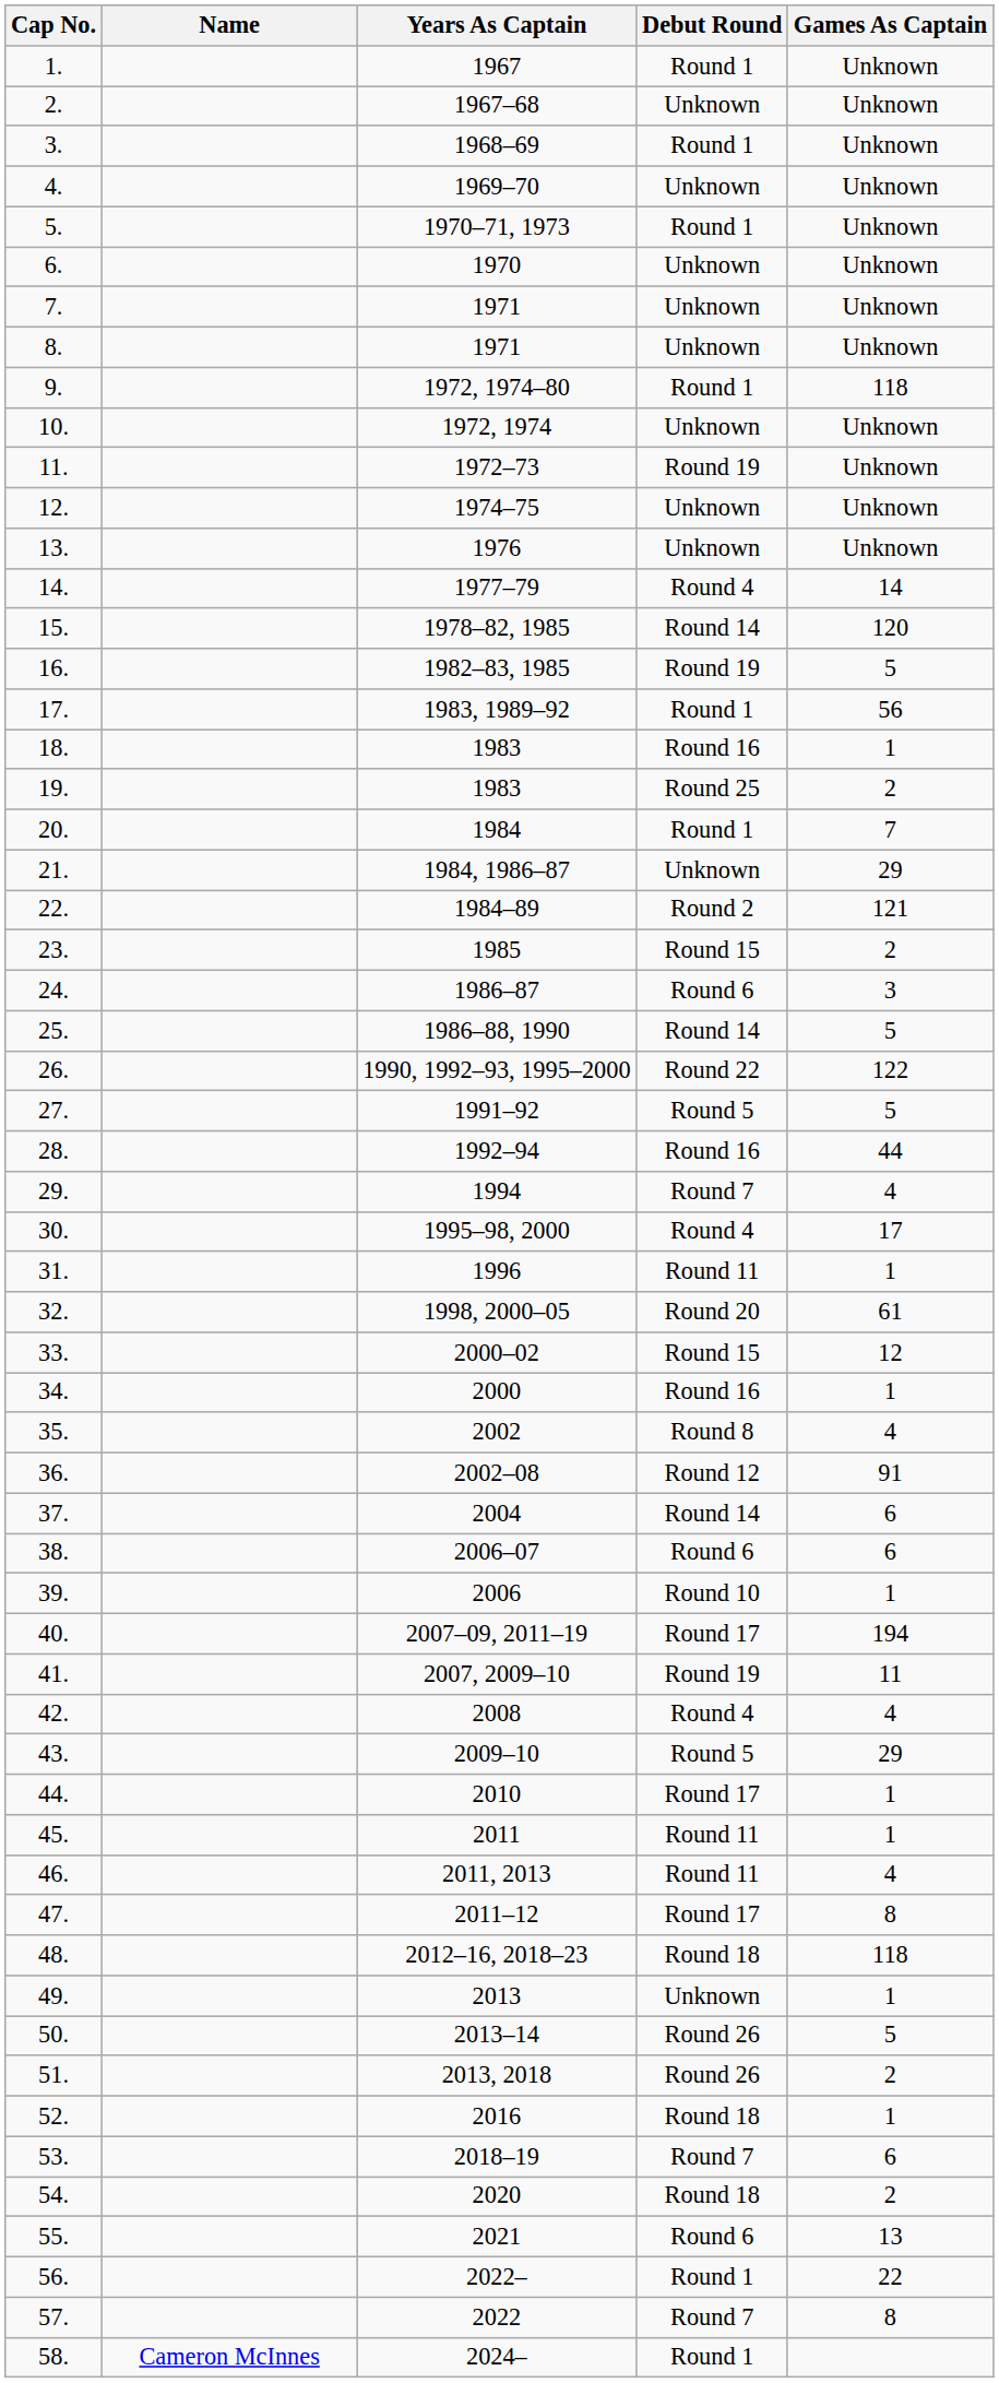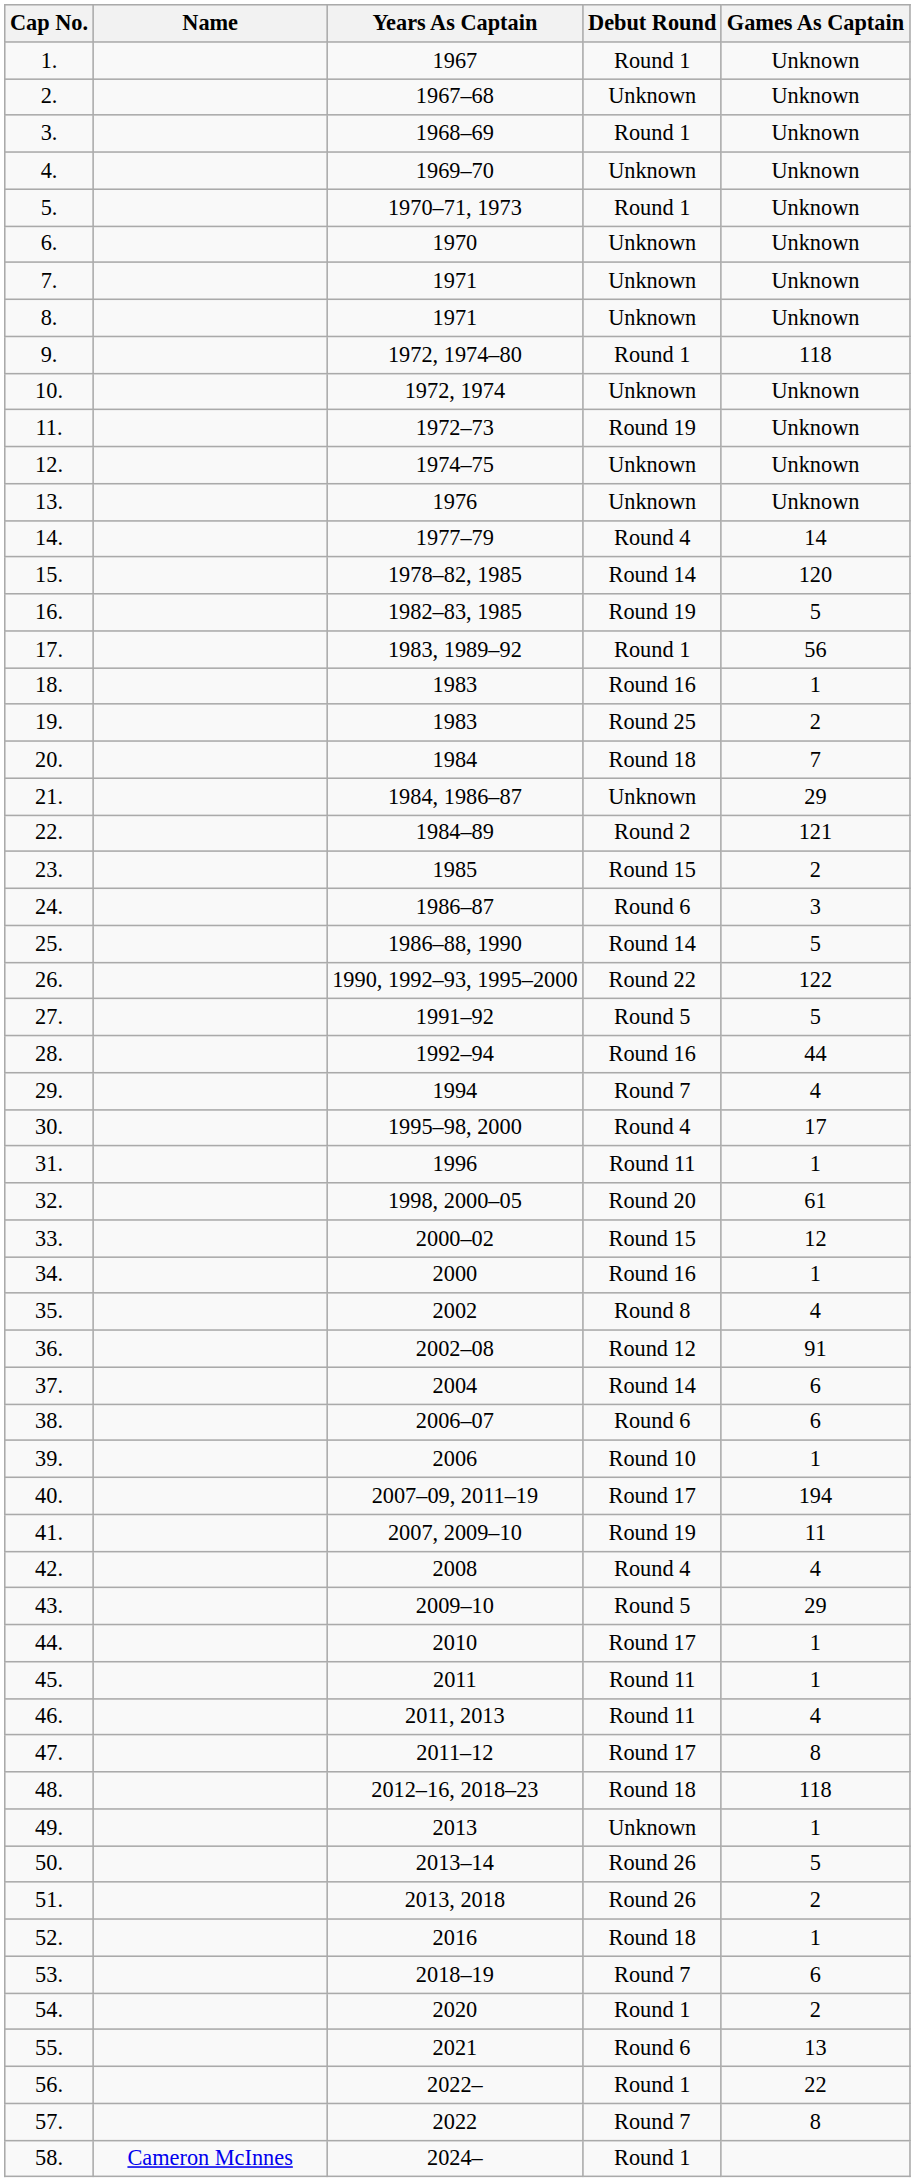 <table class="wikitable sortable" style="text-align: center; font-size:90%">
 <tr>
 <th>Cap No.</th>
 <th style="width:10em">Name</th>
 <th>Years As Captain</th>
 <th>Debut Round</th>
 <th>Games As Captain</th>
 </tr>
 <tr>
 <td>1.</td>
 <td></td>
 <td>1967</td>
 <td>Round 1</td>
 <td>Unknown</td>
 </tr>
 <tr>
 <td>2.</td>
 <td></td>
 <td>1967–68</td>
 <td>Unknown</td>
 <td>Unknown</td>
 </tr>
 <tr>
 <td>3.</td>
 <td></td>
 <td>1968–69</td>
 <td>Round 1</td>
 <td>Unknown</td>
 </tr>
 <tr>
 <td>4.</td>
 <td></td>
 <td>1969–70</td>
 <td>Unknown</td>
 <td>Unknown</td>
 </tr>
 <tr>
 <td>5.</td>
 <td></td>
 <td>1970–71, 1973</td>
 <td>Round 1</td>
 <td>Unknown</td>
 </tr>
 <tr>
 <td>6.</td>
 <td></td>
 <td>1970</td>
 <td>Unknown</td>
 <td>Unknown</td>
 </tr>
 <tr>
 <td>7.</td>
 <td></td>
 <td>1971</td>
 <td>Unknown</td>
 <td>Unknown</td>
 </tr>
 <tr>
 <td>8.</td>
 <td></td>
 <td>1971</td>
 <td>Unknown</td>
 <td>Unknown</td>
 </tr>
 <tr>
 <td>9.</td>
 <td></td>
 <td>1972, 1974–80</td>
 <td>Round 1</td>
 <td>118</td>
 </tr>
 <tr>
 <td>10.</td>
 <td></td>
 <td>1972, 1974</td>
 <td>Unknown</td>
 <td>Unknown</td>
 </tr>
 <tr>
 <td>11.</td>
 <td></td>
 <td>1972–73</td>
 <td>Round 19</td>
 <td>Unknown</td>
 </tr>
 <tr>
 <td>12.</td>
 <td></td>
 <td>1974–75</td>
 <td>Unknown</td>
 <td>Unknown</td>
 </tr>
 <tr>
 <td>13.</td>
 <td></td>
 <td>1976</td>
 <td>Unknown</td>
 <td>Unknown</td>
 </tr>
 <tr>
 <td>14.</td>
 <td></td>
 <td>1977–79</td>
 <td>Round 4</td>
 <td>14</td>
 </tr>
 <tr>
 <td>15.</td>
 <td></td>
 <td>1978–82, 1985</td>
 <td>Round 14</td>
 <td>120</td>
 </tr>
 <tr>
 <td>16.</td>
 <td></td>
 <td>1982–83, 1985</td>
 <td>Round 19</td>
 <td>5</td>
 </tr>
 <tr>
 <td>17.</td>
 <td></td>
 <td>1983, 1989–92</td>
 <td>Round 1</td>
 <td>56</td>
 </tr>
 <tr>
 <td>18.</td>
 <td></td>
 <td>1983</td>
 <td>Round 16</td>
 <td>1</td>
 </tr>
 <tr>
 <td>19.</td>
 <td></td>
 <td>1983</td>
 <td>Round 25</td>
 <td>2</td>
 </tr>
 <tr>
 <td>20.</td>
 <td></td>
 <td>1984</td>
-<td>Round 1</td>
+<td>Round 18</td>
 <td>7</td>
 </tr>
 <tr>
 <td>21.</td>
 <td></td>
 <td>1984, 1986–87</td>
 <td>Unknown</td>
 <td>29</td>
 </tr>
 <tr>
 <td>22.</td>
 <td></td>
 <td>1984–89</td>
 <td>Round 2</td>
 <td>121</td>
 </tr>
 <tr>
 <td>23.</td>
 <td></td>
 <td>1985</td>
 <td>Round 15</td>
 <td>2</td>
 </tr>
 <tr>
 <td>24.</td>
 <td></td>
 <td>1986–87</td>
 <td>Round 6</td>
 <td>3</td>
 </tr>
 <tr>
 <td>25.</td>
 <td></td>
 <td>1986–88, 1990</td>
 <td>Round 14</td>
 <td>5</td>
 </tr>
 <tr>
 <td>26.</td>
 <td></td>
 <td>1990, 1992–93, 1995–2000</td>
 <td>Round 22</td>
 <td>122</td>
 </tr>
 <tr>
 <td>27.</td>
 <td></td>
 <td>1991–92</td>
 <td>Round 5</td>
 <td>5</td>
 </tr>
 <tr>
 <td>28.</td>
 <td></td>
 <td>1992–94</td>
 <td>Round 16</td>
 <td>44</td>
 </tr>
 <tr>
 <td>29.</td>
 <td></td>
 <td>1994</td>
 <td>Round 7</td>
 <td>4</td>
 </tr>
 <tr>
 <td>30.</td>
 <td></td>
 <td>1995–98, 2000</td>
 <td>Round 4</td>
 <td>17</td>
 </tr>
 <tr>
 <td>31.</td>
 <td></td>
 <td>1996</td>
 <td>Round 11</td>
 <td>1</td>
 </tr>
 <tr>
 <td>32.</td>
 <td></td>
 <td>1998, 2000–05</td>
 <td>Round 20</td>
 <td>61</td>
 </tr>
 <tr>
 <td>33.</td>
 <td></td>
 <td>2000–02</td>
 <td>Round 15</td>
 <td>12</td>
 </tr>
 <tr>
 <td>34.</td>
 <td></td>
 <td>2000</td>
 <td>Round 16</td>
 <td>1</td>
 </tr>
 <tr>
 <td>35.</td>
 <td></td>
 <td>2002</td>
 <td>Round 8</td>
 <td>4</td>
 </tr>
 <tr>
 <td>36.</td>
 <td></td>
 <td>2002–08</td>
 <td>Round 12</td>
 <td>91</td>
 </tr>
 <tr>
 <td>37.</td>
 <td></td>
 <td>2004</td>
 <td>Round 14</td>
 <td>6</td>
 </tr>
 <tr>
 <td>38.</td>
 <td></td>
 <td>2006–07</td>
 <td>Round 6</td>
 <td>6</td>
 </tr>
 <tr>
 <td>39.</td>
 <td></td>
 <td>2006</td>
 <td>Round 10</td>
 <td>1</td>
 </tr>
 <tr>
 <td>40.</td>
 <td></td>
 <td>2007–09, 2011–19</td>
 <td>Round 17</td>
 <td>194</td>
 </tr>
 <tr>
 <td>41.</td>
 <td></td>
 <td>2007, 2009–10</td>
 <td>Round 19</td>
 <td>11</td>
 </tr>
 <tr>
 <td>42.</td>
 <td></td>
 <td>2008</td>
 <td>Round 4</td>
 <td>4</td>
 </tr>
 <tr>
 <td>43.</td>
 <td></td>
 <td>2009–10</td>
 <td>Round 5</td>
 <td>29</td>
 </tr>
 <tr>
 <td>44.</td>
 <td></td>
 <td>2010</td>
 <td>Round 17</td>
 <td>1</td>
 </tr>
 <tr>
 <td>45.</td>
 <td></td>
 <td>2011</td>
 <td>Round 11</td>
 <td>1</td>
 </tr>
 <tr>
 <td>46.</td>
 <td></td>
 <td>2011, 2013</td>
 <td>Round 11</td>
 <td>4</td>
 </tr>
 <tr>
 <td>47.</td>
 <td></td>
 <td>2011–12</td>
 <td>Round 17</td>
 <td>8</td>
 </tr>
 <tr>
 <td>48.</td>
 <td></td>
 <td>2012–16, 2018–23</td>
 <td>Round 18</td>
 <td>118</td>
 </tr>
 <tr>
 <td>49.</td>
 <td></td>
 <td>2013</td>
 <td>Unknown</td>
 <td>1</td>
 </tr>
 <tr>
 <td>50.</td>
 <td></td>
 <td>2013–14</td>
 <td>Round 26</td>
 <td>5</td>
 </tr>
 <tr>
 <td>51.</td>
 <td></td>
 <td>2013, 2018</td>
 <td>Round 26</td>
 <td>2</td>
 </tr>
 <tr>
 <td>52.</td>
 <td></td>
 <td>2016</td>
 <td>Round 18</td>
 <td>1</td>
 </tr>
 <tr>
 <td>53.</td>
 <td></td>
 <td>2018–19</td>
 <td>Round 7</td>
 <td>6</td>
 </tr>
 <tr>
 <td>54.</td>
 <td></td>
 <td>2020</td>
-<td>Round 18</td>
+<td>Round 1</td>
 <td>2</td>
 </tr>
 <tr>
 <td>55.</td>
 <td></td>
 <td>2021</td>
 <td>Round 6</td>
 <td>13</td>
 </tr>
 <tr>
 <td>56.</td>
 <td></td>
 <td>2022–</td>
 <td>Round 1</td>
 <td>22</td>
 </tr>
 <tr>
 <td>57.</td>
 <td></td>
 <td>2022</td>
 <td>Round 7</td>
 <td>8</td>
 </tr>
 <tr>
 <td>58.</td>
 <td><a href='#'>Cameron McInnes</a></td>
 <td>2024–</td>
 <td>Round 1</td>
 <td></td>
 </tr>
 </table>
